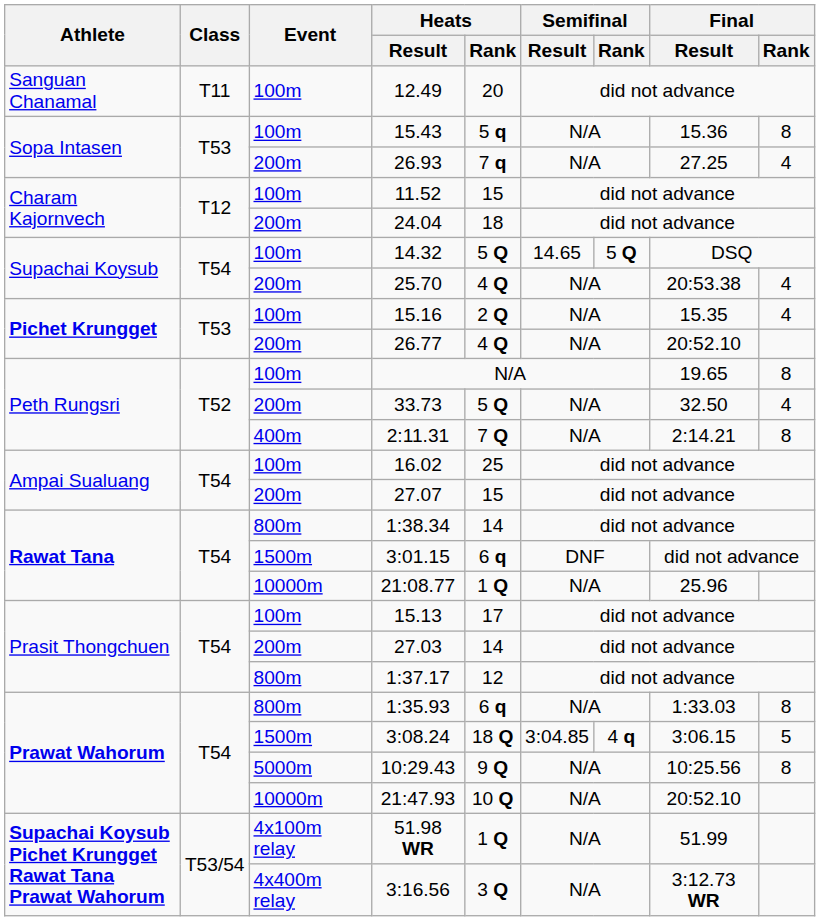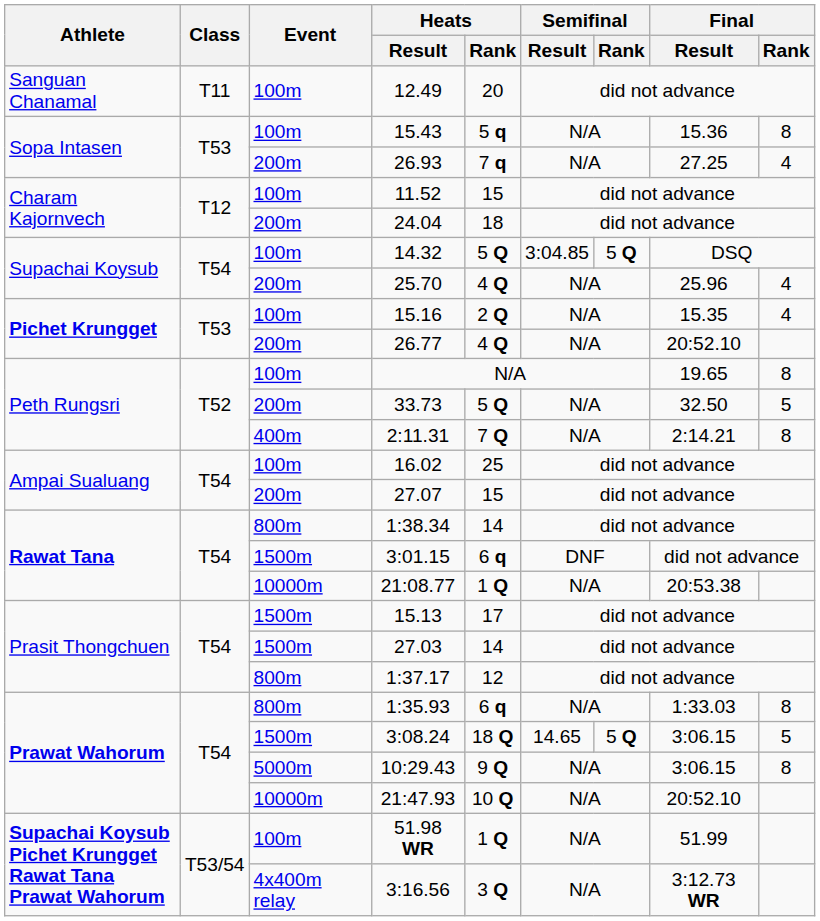 <table class=wikitable style="font-size:90%">
 <tr>
 <th rowspan="2">Athlete</th>
 <th rowspan="2">Class</th>
 <th rowspan="2">Event</th>
 <th colspan="2">Heats</th>
 <th colspan="2">Semifinal</th>
 <th colspan="2">Final</th>
 </tr>
 <tr>
 <th>Result</th>
 <th>Rank</th>
 <th>Result</th>
 <th>Rank</th>
 <th>Result</th>
 <th>Rank</th>
 </tr>
 <tr>
 <td><a href='#'>Sanguan Chanamal</a></td>
 <td style="text-align:center;">T11</td>
 <td><a href='#'>100m</a></td>
 <td style="text-align:center;">12.49</td>
 <td style="text-align:center;">20</td>
 <td style="text-align:center;" colspan="4">did not advance</td>
 </tr>
 <tr>
 <td rowspan="2"><a href='#'>Sopa Intasen</a></td>
 <td rowspan="2" style="text-align:center;">T53</td>
 <td><a href='#'>100m</a></td>
 <td style="text-align:center;">15.43</td>
 <td style="text-align:center;">5 <strong>q</strong></td>
 <td style="text-align:center;" colspan="2">N/A</td>
 <td style="text-align:center;">15.36</td>
 <td style="text-align:center;">8</td>
 </tr>
 <tr>
 <td><a href='#'>200m</a></td>
 <td style="text-align:center;">26.93</td>
 <td style="text-align:center;">7 <strong>q</strong></td>
 <td style="text-align:center;" colspan="2">N/A</td>
 <td style="text-align:center;">27.25</td>
 <td style="text-align:center;">4</td>
 </tr>
 <tr>
 <td rowspan="2"><a href='#'>Charam Kajornvech</a></td>
 <td rowspan="2" style="text-align:center;">T12</td>
 <td><a href='#'>100m</a></td>
 <td style="text-align:center;">11.52</td>
 <td style="text-align:center;">15</td>
 <td style="text-align:center;" colspan="4">did not advance</td>
 </tr>
 <tr>
 <td><a href='#'>200m</a></td>
 <td style="text-align:center;">24.04</td>
 <td style="text-align:center;">18</td>
 <td style="text-align:center;" colspan="4">did not advance</td>
 </tr>
 <tr>
 <td rowspan="2"><a href='#'>Supachai Koysub</a></td>
 <td rowspan="2" style="text-align:center;">T54</td>
 <td><a href='#'>100m</a></td>
 <td style="text-align:center;">14.32</td>
 <td style="text-align:center;">5 <strong>Q</strong></td>
-<td style="text-align:center;">14.65</td>
+<td style="text-align:center;">3:04.85</td>
 <td style="text-align:center;">5 <strong>Q</strong></td>
 <td style="text-align:center;" colspan="2">DSQ</td>
 </tr>
 <tr>
 <td><a href='#'>200m</a></td>
 <td style="text-align:center;">25.70</td>
 <td style="text-align:center;">4 <strong>Q</strong></td>
 <td style="text-align:center;" colspan="2">N/A</td>
-<td style="text-align:center;">20:53.38</td>
+<td style="text-align:center;">25.96</td>
 <td style="text-align:center;">4</td>
 </tr>
 <tr>
 <td rowspan="2"><strong><a href='#'>Pichet Krungget</a></strong></td>
 <td rowspan="2" style="text-align:center;">T53</td>
 <td><a href='#'>100m</a></td>
 <td style="text-align:center;">15.16</td>
 <td style="text-align:center;">2 <strong>Q</strong></td>
 <td style="text-align:center;" colspan="2">N/A</td>
 <td style="text-align:center;">15.35</td>
 <td style="text-align:center;">4</td>
 </tr>
 <tr>
 <td><a href='#'>200m</a></td>
 <td style="text-align:center;">26.77</td>
 <td style="text-align:center;">4 <strong>Q</strong></td>
 <td style="text-align:center;" colspan="2">N/A</td>
 <td style="text-align:center;">20:52.10</td>
 <td style="text-align:center;"></td>
 </tr>
 <tr>
 <td rowspan="3"><a href='#'>Peth Rungsri</a></td>
 <td rowspan="3" style="text-align:center;">T52</td>
 <td><a href='#'>100m</a></td>
 <td style="text-align:center;" colspan="4">N/A</td>
 <td style="text-align:center;">19.65</td>
 <td style="text-align:center;">8</td>
 </tr>
 <tr>
 <td><a href='#'>200m</a></td>
 <td style="text-align:center;">33.73</td>
 <td style="text-align:center;">5 <strong>Q</strong></td>
 <td style="text-align:center;" colspan="2">N/A</td>
 <td style="text-align:center;">32.50</td>
-<td style="text-align:center;">4</td>
+<td style="text-align:center;">5</td>
 </tr>
 <tr>
 <td><a href='#'>400m</a></td>
 <td style="text-align:center;">2:11.31</td>
 <td style="text-align:center;">7 <strong>Q</strong></td>
 <td style="text-align:center;" colspan="2">N/A</td>
 <td style="text-align:center;">2:14.21</td>
 <td style="text-align:center;">8</td>
 </tr>
 <tr>
 <td rowspan="2"><a href='#'>Ampai Sualuang</a></td>
 <td rowspan="2" style="text-align:center;">T54</td>
 <td><a href='#'>100m</a></td>
 <td style="text-align:center;">16.02</td>
 <td style="text-align:center;">25</td>
 <td style="text-align:center;" colspan="4">did not advance</td>
 </tr>
 <tr>
 <td><a href='#'>200m</a></td>
 <td style="text-align:center;">27.07</td>
 <td style="text-align:center;">15</td>
 <td style="text-align:center;" colspan="4">did not advance</td>
 </tr>
 <tr>
 <td rowspan="3"><strong><a href='#'>Rawat Tana</a></strong></td>
 <td rowspan="3" style="text-align:center;">T54</td>
 <td><a href='#'>800m</a></td>
 <td style="text-align:center;">1:38.34</td>
 <td style="text-align:center;">14</td>
 <td style="text-align:center;" colspan="4">did not advance</td>
 </tr>
 <tr>
 <td><a href='#'>1500m</a></td>
 <td style="text-align:center;">3:01.15</td>
 <td style="text-align:center;">6 <strong>q</strong></td>
 <td style="text-align:center;" colspan="2">DNF</td>
 <td style="text-align:center;" colspan="2">did not advance</td>
 </tr>
 <tr>
 <td><a href='#'>10000m</a></td>
 <td style="text-align:center;">21:08.77</td>
 <td style="text-align:center;">1 <strong>Q</strong></td>
 <td style="text-align:center;" colspan="2">N/A</td>
-<td style="text-align:center;">25.96</td>
+<td style="text-align:center;">20:53.38</td>
 <td style="text-align:center;"></td>
 </tr>
 <tr>
 <td rowspan="3"><a href='#'>Prasit Thongchuen</a></td>
 <td rowspan="3" style="text-align:center;">T54</td>
-<td><a href='#'>100m</a></td>
+<td><a href='#'>1500m</a></td>
 <td style="text-align:center;">15.13</td>
 <td style="text-align:center;">17</td>
 <td style="text-align:center;" colspan="4">did not advance</td>
 </tr>
 <tr>
-<td><a href='#'>200m</a></td>
+<td><a href='#'>1500m</a></td>
 <td style="text-align:center;">27.03</td>
 <td style="text-align:center;">14</td>
 <td style="text-align:center;" colspan="4">did not advance</td>
 </tr>
 <tr>
 <td><a href='#'>800m</a></td>
 <td style="text-align:center;">1:37.17</td>
 <td style="text-align:center;">12</td>
 <td style="text-align:center;" colspan="4">did not advance</td>
 </tr>
 <tr>
 <td rowspan="4"><strong><a href='#'>Prawat Wahorum</a></strong></td>
 <td rowspan="4" style="text-align:center;">T54</td>
 <td><a href='#'>800m</a></td>
 <td style="text-align:center;">1:35.93</td>
 <td style="text-align:center;">6 <strong>q</strong></td>
 <td style="text-align:center;" colspan="2">N/A</td>
 <td style="text-align:center;">1:33.03</td>
 <td style="text-align:center;">8</td>
 </tr>
 <tr>
 <td><a href='#'>1500m</a></td>
 <td style="text-align:center;">3:08.24</td>
 <td style="text-align:center;">18 <strong>Q</strong></td>
-<td style="text-align:center;">3:04.85</td>
-<td style="text-align:center;">4 <strong>q</strong></td>
+<td style="text-align:center;">14.65</td>
+<td style="text-align:center;">5 <strong>Q</strong></td>
 <td style="text-align:center;">3:06.15</td>
 <td style="text-align:center;">5</td>
 </tr>
 <tr>
 <td><a href='#'>5000m</a></td>
 <td style="text-align:center;">10:29.43</td>
 <td style="text-align:center;">9 <strong>Q</strong></td>
 <td style="text-align:center;" colspan="2">N/A</td>
-<td style="text-align:center;">10:25.56</td>
+<td style="text-align:center;">3:06.15</td>
 <td style="text-align:center;">8</td>
 </tr>
 <tr>
 <td><a href='#'>10000m</a></td>
 <td style="text-align:center;">21:47.93</td>
 <td style="text-align:center;">10 <strong>Q</strong></td>
 <td style="text-align:center;" colspan="2">N/A</td>
 <td style="text-align:center;">20:52.10</td>
 <td style="text-align:center;"></td>
 </tr>
 <tr>
 <td rowspan="2"><strong><a href='#'>Supachai Koysub</a></strong><br> <strong><a href='#'>Pichet Krungget</a></strong><br> <strong><a href='#'>Rawat Tana</a></strong><br> <strong><a href='#'>Prawat Wahorum</a></strong></td>
 <td rowspan="2" style="text-align:center;">T53/54</td>
-<td><a href='#'>4x100m relay</a></td>
+<td><a href='#'>100m</a></td>
 <td style="text-align:center;">51.98 <strong>WR</strong></td>
 <td style="text-align:center;">1 <strong>Q</strong></td>
 <td style="text-align:center;" colspan="2">N/A</td>
 <td style="text-align:center;">51.99</td>
 <td style="text-align:center;"></td>
 </tr>
 <tr>
 <td><a href='#'>4x400m relay</a></td>
 <td style="text-align:center;">3:16.56</td>
 <td style="text-align:center;">3 <strong>Q</strong></td>
 <td style="text-align:center;" colspan="2">N/A</td>
 <td style="text-align:center;">3:12.73 <strong>WR</strong></td>
 <td style="text-align:center;"></td>
 </tr>
 </table>
